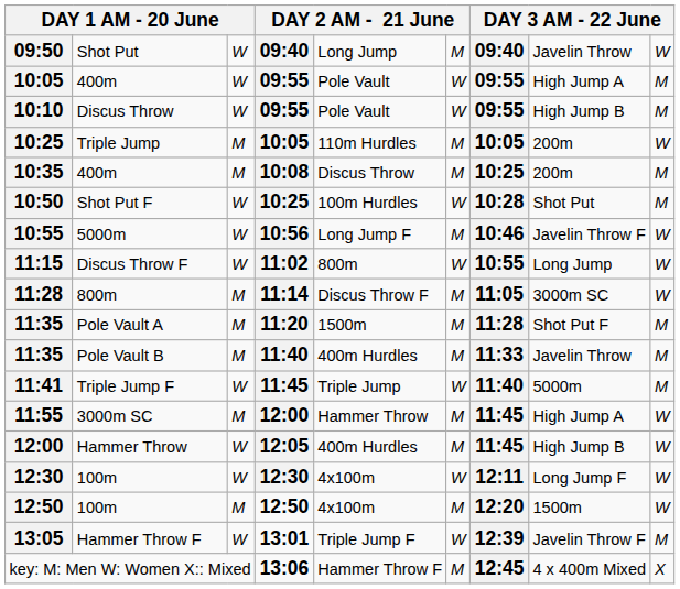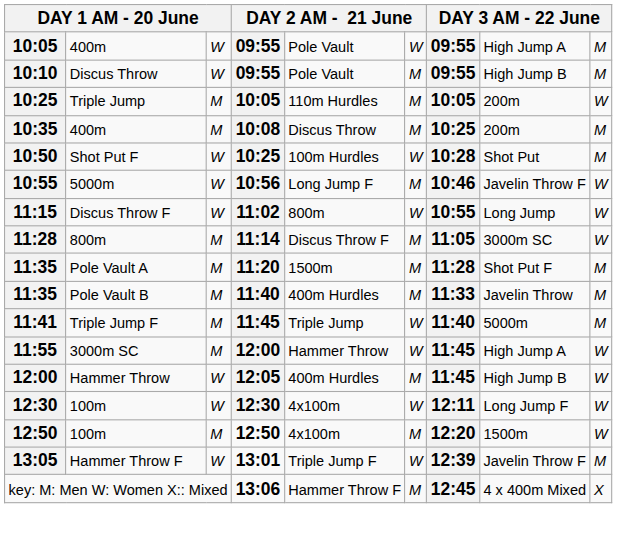 <table class="wikitable">
 <tr>
 <th colspan="3">DAY 1 AM - 20 June</th>
 <th colspan="3">DAY 2 AM -  21 June</th>
 <th colspan="3">DAY 3 AM - 22 June</th>
-</tr>
-<tr>
-<th>09:50</th>
-<td><small>Shot Put</small></td>
-<td><small><em>W</em></small></td>
-<th><strong>09:40</strong></th>
-<td><small>Long Jump</small></td>
-<td><small><em>M</em></small></td>
-<th><strong>09:40</strong></th>
-<td><small>Javelin Throw</small></td>
-<td><small><em>W</em></small></td>
 </tr>
 <tr>
 <th>10:05</th>
 <td><small>400m</small></td>
 <td><small><em>W</em></small></td>
 <th><strong>09:55</strong></th>
 <td><small>Pole Vault</small></td>
 <td><small><em>W</em></small></td>
 <th><strong>09:55</strong></th>
 <td><small>High Jump A</small></td>
 <td><small><em>M</em></small></td>
 </tr>
 <tr>
 <th>10:10</th>
 <td><small>Discus Throw</small></td>
 <td><small><em>W</em></small></td>
 <th><strong>09:55</strong></th>
 <td><small>Pole Vault</small></td>
-<td><small><em>W</em></small></td>
+<td><small><em>M</em></small></td>
 <th><strong>09:55</strong></th>
 <td><small>High Jump B</small></td>
 <td><small><em>M</em></small></td>
 </tr>
 <tr>
 <th>10:25</th>
 <td><small>Triple Jump</small></td>
 <td><small><em>M</em></small></td>
 <th><strong>10:05</strong></th>
 <td><small>110m Hurdles</small></td>
 <td><small><em>M</em></small></td>
 <th><strong>10:05</strong></th>
 <td><small>200m</small></td>
 <td><small><em>W</em></small></td>
 </tr>
 <tr>
 <th>10:35</th>
 <td><small>400m</small></td>
 <td><small><em>M</em></small></td>
 <th><strong>10:08</strong></th>
 <td><small>Discus Throw</small></td>
 <td><small><em>M</em></small></td>
 <th><strong>10:25</strong></th>
 <td><small>200m</small></td>
 <td><small><em>M</em></small></td>
 </tr>
 <tr>
 <th>10:50</th>
 <td><small>Shot Put F</small></td>
 <td><small><em>W</em></small></td>
 <th><strong>10:25</strong></th>
 <td><small>100m Hurdles</small></td>
 <td><small><em>W</em></small></td>
 <th><strong>10:28</strong></th>
 <td><small>Shot Put</small></td>
 <td><small><em>M</em></small></td>
 </tr>
 <tr>
 <th>10:55</th>
 <td><small>5000m</small></td>
 <td><small><em>W</em></small></td>
 <th><strong>10:56</strong></th>
 <td><small>Long Jump F</small></td>
 <td><small><em>M</em></small></td>
 <th><strong>10:46</strong></th>
 <td><small>Javelin Throw F</small></td>
 <td><small><em>W</em></small></td>
 </tr>
 <tr>
 <th>11:15</th>
 <td><small>Discus Throw F</small></td>
 <td><small><em>W</em></small></td>
 <th><strong>11:02</strong></th>
 <td><small>800m</small></td>
 <td><small><em>W</em></small></td>
 <th><strong>10:55</strong></th>
 <td><small>Long Jump</small></td>
 <td><small><em>W</em></small></td>
 </tr>
 <tr>
 <th>11:28</th>
 <td><small>800m</small></td>
 <td><small><em>M</em></small></td>
 <th><strong>11:14</strong></th>
 <td><small>Discus Throw F</small></td>
 <td><small><em>M</em></small></td>
 <th><strong>11:05</strong></th>
 <td><small>3000m SC</small></td>
 <td><small><em>W</em></small></td>
 </tr>
 <tr>
 <th>11:35</th>
 <td><small>Pole Vault A</small></td>
 <td><small><em>M</em></small></td>
 <th><strong>11:20</strong></th>
 <td><small>1500m</small></td>
 <td><small><em>M</em></small></td>
 <th><strong>11:28</strong></th>
 <td><small>Shot Put F</small></td>
 <td><small><em>M</em></small></td>
 </tr>
 <tr>
 <th>11:35</th>
 <td><small>Pole Vault B</small></td>
 <td><small><em>M</em></small></td>
 <th><strong>11:40</strong></th>
 <td><small>400m Hurdles</small></td>
 <td><small><em>M</em></small></td>
 <th><strong>11:33</strong></th>
 <td><small>Javelin Throw</small></td>
 <td><small><em>M</em></small></td>
 </tr>
 <tr>
 <th>11:41</th>
 <td><small>Triple Jump F</small></td>
-<td><small><em>W</em></small></td>
+<td><small><em>M</em></small></td>
 <th><strong>11:45</strong></th>
 <td><small>Triple Jump</small></td>
 <td><small><em>W</em></small></td>
 <th><strong>11:40</strong></th>
 <td><small>5000m</small></td>
 <td><small><em>M</em></small></td>
 </tr>
 <tr>
 <th>11:55</th>
 <td><small>3000m SC</small></td>
 <td><small><em>M</em></small></td>
 <th><strong>12:00</strong></th>
 <td><small>Hammer Throw</small></td>
-<td><small><em>M</em></small></td>
+<td><small><em>W</em></small></td>
 <th><strong>11:45</strong></th>
 <td><small>High Jump A</small></td>
 <td><small><em>W</em></small></td>
 </tr>
 <tr>
 <th>12:00</th>
 <td><small>Hammer Throw</small></td>
 <td><small><em>W</em></small></td>
 <th><strong>12:05</strong></th>
 <td><small>400m Hurdles</small></td>
 <td><small><em>M</em></small></td>
 <th><strong>11:45</strong></th>
 <td><small>High Jump B</small></td>
 <td><small><em>W</em></small></td>
 </tr>
 <tr>
 <th>12:30</th>
 <td><small>100m</small></td>
 <td><small><em>W</em></small></td>
 <th><strong>12:30</strong></th>
 <td><small>4x100m</small></td>
 <td><small><em>W</em></small></td>
 <th><strong>12:11</strong></th>
 <td><small>Long Jump F</small></td>
 <td><small><em>W</em></small></td>
 </tr>
 <tr>
 <th>12:50</th>
 <td><small>100m</small></td>
 <td><small><em>M</em></small></td>
 <td><strong>12:50</strong></td>
 <td><small>4x100m</small></td>
 <td><small><em>M</em></small></td>
 <th><strong>12:20</strong></th>
 <td><small>1500m</small></td>
 <td><small><em>W</em></small></td>
 </tr>
 <tr>
 <th>13:05</th>
 <td><small>Hammer Throw F</small></td>
 <td><small><em>W</em></small></td>
 <td><strong>13:01</strong></td>
 <td><small>Triple Jump F</small></td>
 <td><small><em>W</em></small></td>
 <th><strong>12:39</strong></th>
 <td><small>Javelin Throw F</small></td>
 <td><small><em>M</em></small></td>
 </tr>
 <tr>
 <td colspan="3"><small>key: M: Men W: Women X:: Mixed</small></td>
 <td><strong>13:06</strong></td>
 <td><small>Hammer Throw F</small></td>
 <td><small><em>M</em></small></td>
 <th><strong>12:45</strong></th>
 <td><small>4 x 400m Mixed</small></td>
 <td><small><em>X</em></small></td>
 </tr>
 </table>
